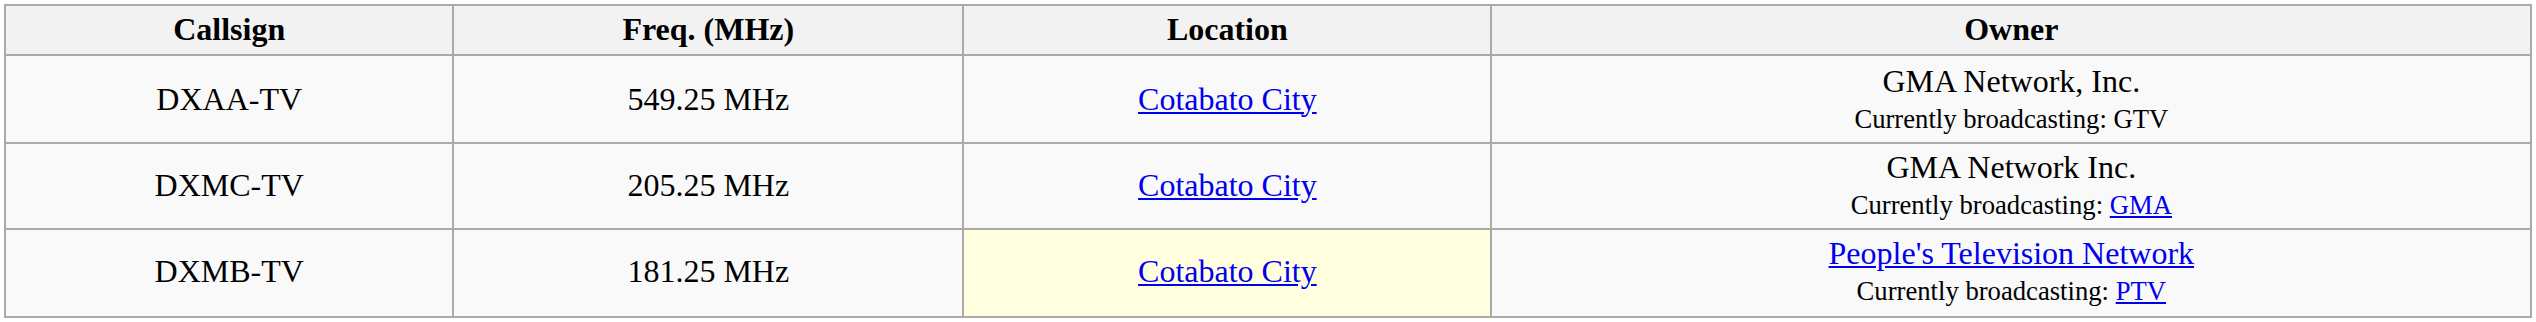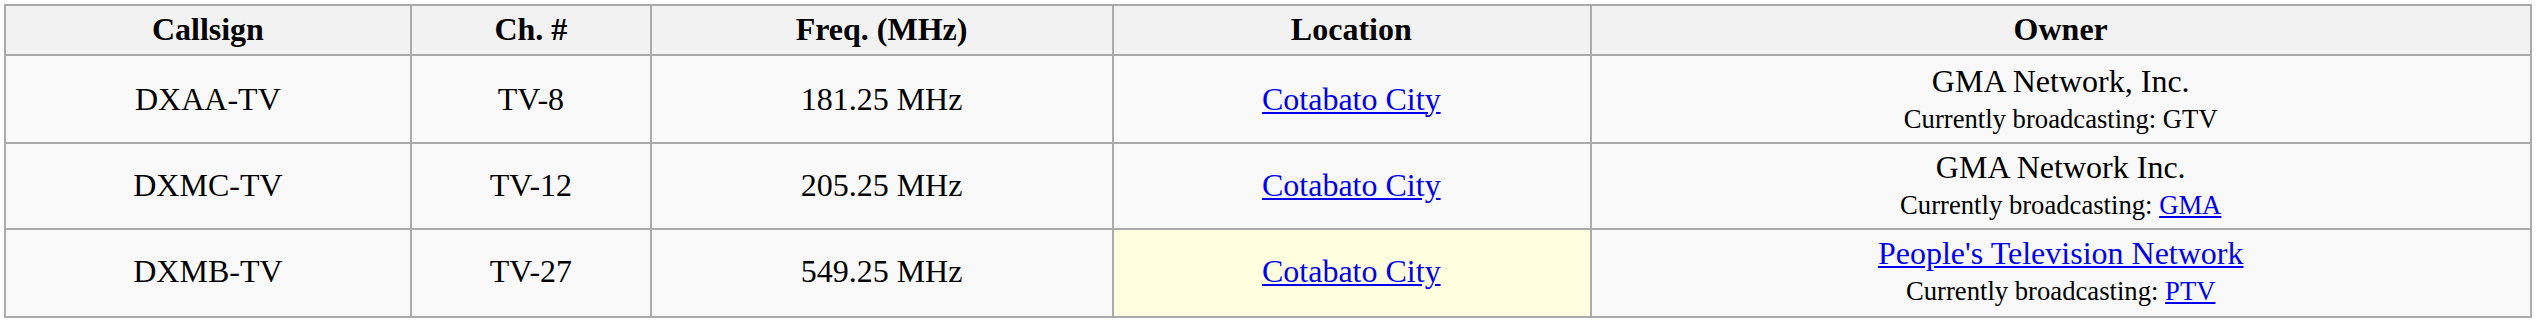 <table class="wikitable" style="width:100%; text-align:center;">
 <tr>
 <th>Callsign</th>
+<th>Ch. #</th>
 <th>Freq. (MHz)</th>
 <th>Location</th>
 <th>Owner</th>
 </tr>
 <tr>
 <td>DXAA-TV</td>
-<td>549.25 MHz</td>
+<td>TV-8</td>
+<td>181.25 MHz</td>
 <td><a href='#'>Cotabato City</a></td>
 <td>GMA Network, Inc.<br><small>Currently broadcasting: GTV</small></td>
 </tr>
 <tr>
 <td>DXMC-TV</td>
+<td>TV-12</td>
 <td>205.25 MHz</td>
 <td><a href='#'>Cotabato City</a></td>
 <td>GMA Network Inc.<br><small>Currently broadcasting: <a href='#'>GMA</a></small></td>
 </tr>
 <tr>
 <td>DXMB-TV</td>
-<td>181.25 MHz</td>
+<td>TV-27</td>
+<td>549.25 MHz</td>
 <td style="background: lightyellow;"><a href='#'>Cotabato City</a></td>
 <td><a href='#'>People's Television Network</a><br><small>Currently broadcasting: <a href='#'>PTV</a></small></td>
 </tr>
 </table>
